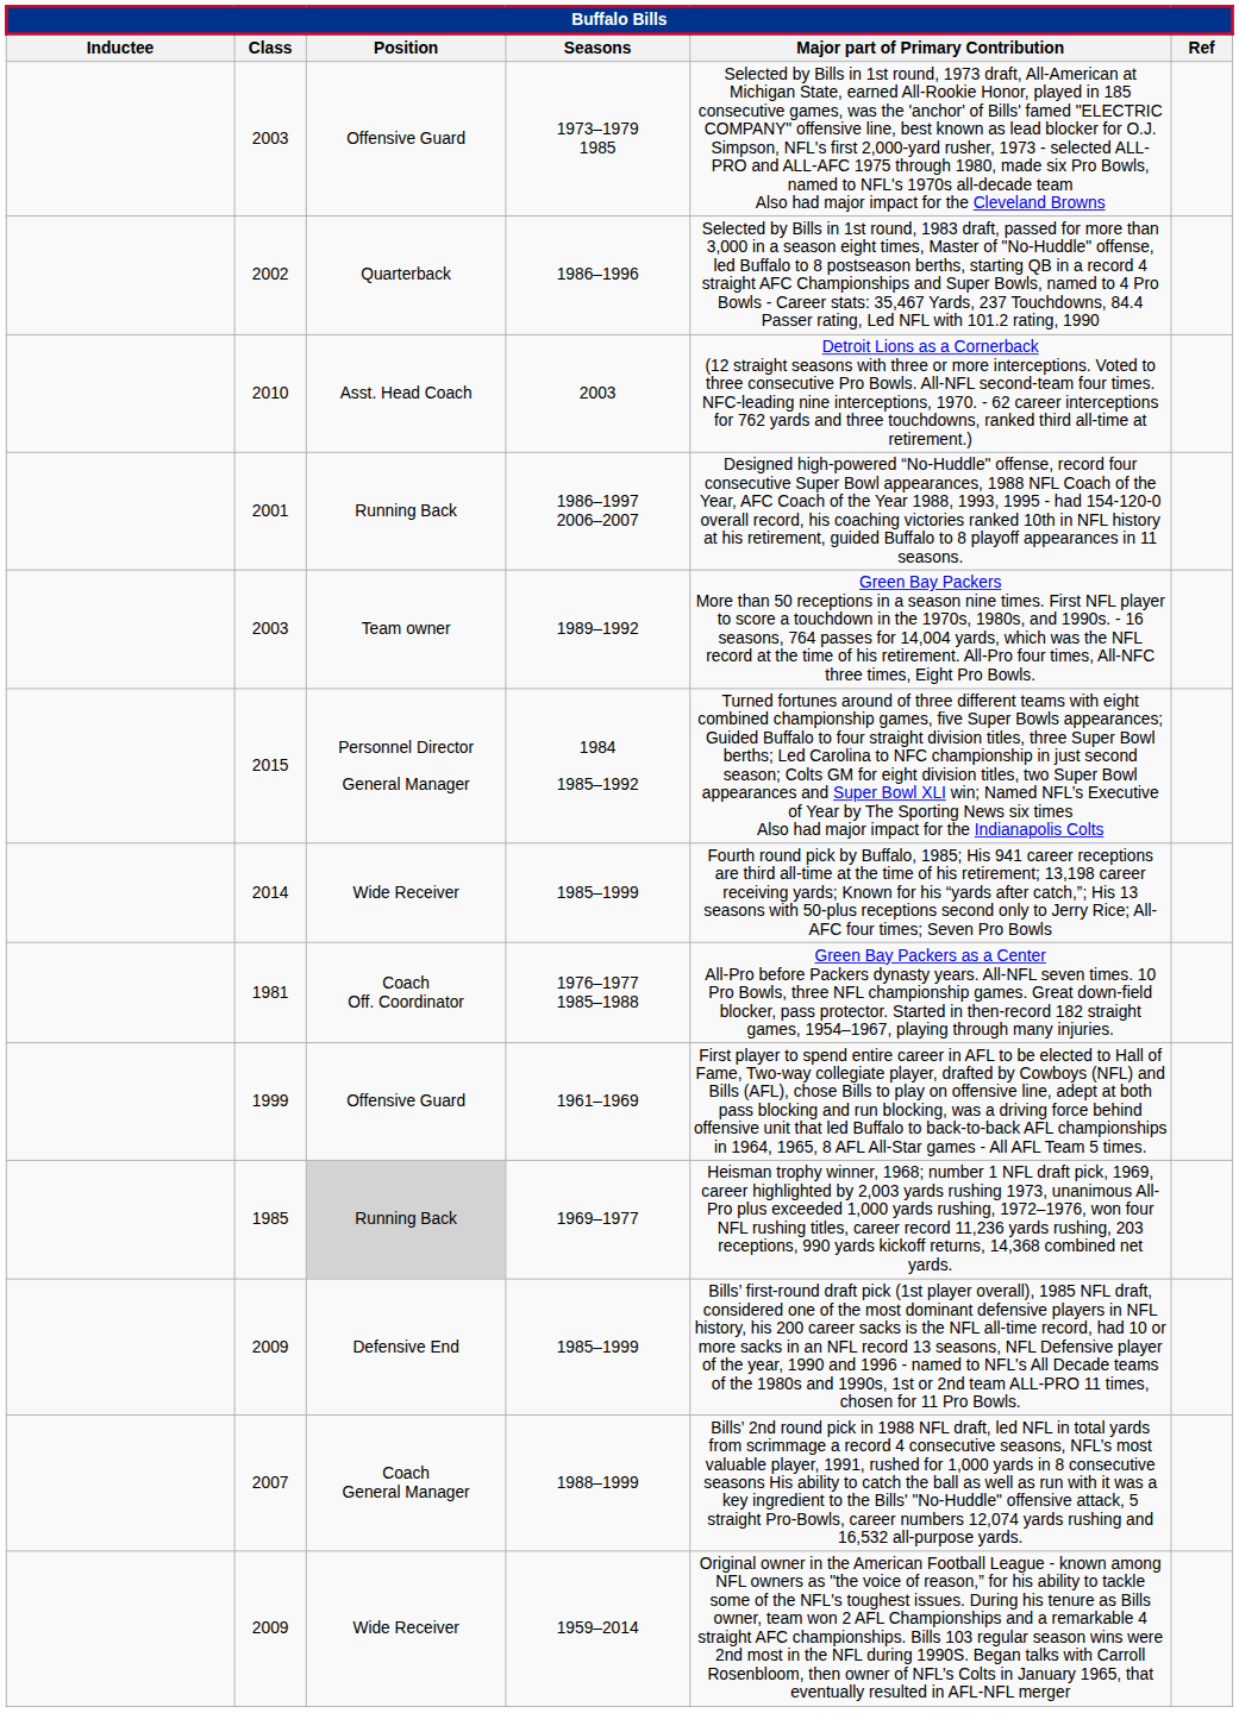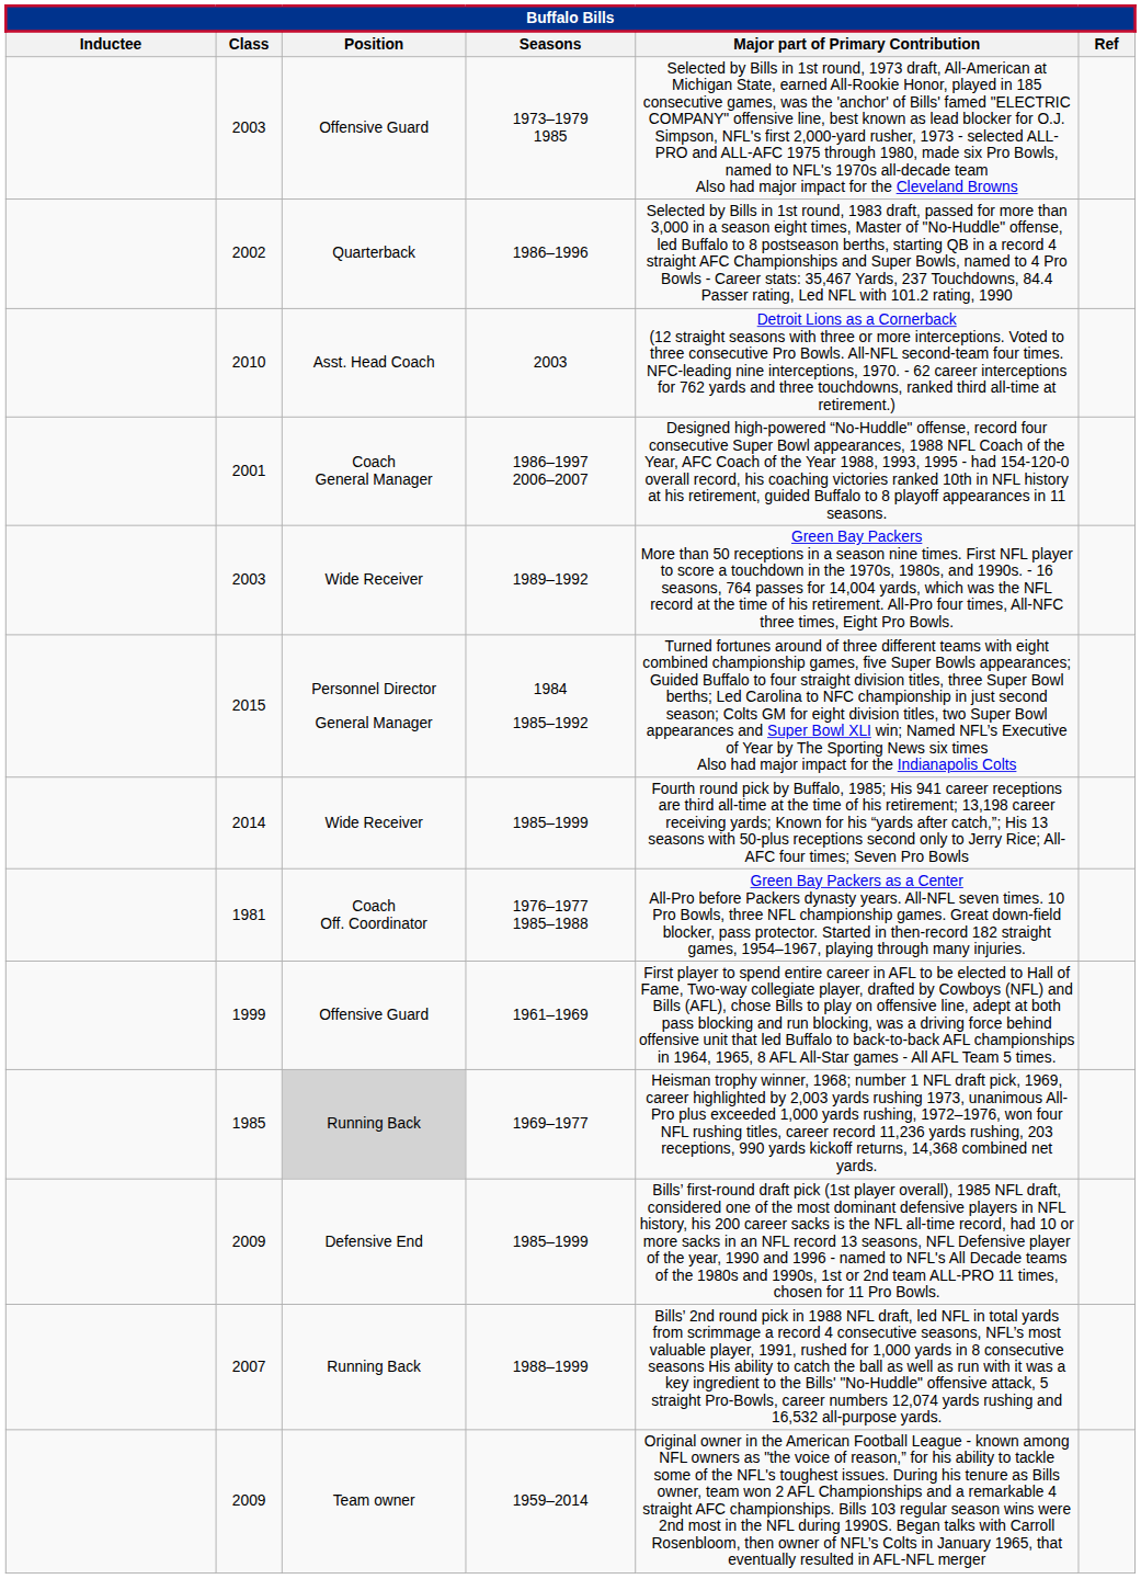 <table class="wikitable sortable" style="text-align:center"  width=95%>
 <tr>
 <th colspan=6 style="border: 3px solid #C60C30;background:#00338D;color:#FFFFFF">Buffalo Bills</th>
 </tr>
 <tr>
 <th scope="col" width="150">Inductee</th>
 <th scope="col" width="40">Class</th>
 <th scope="col" width="130">Position</th>
 <th scope="col" width="120">Seasons</th>
 <th class="unsortable" scope="col" width="325">Major part of Primary Contribution</th>
 <th class="unsortable" scope="col" width="35">Ref</th>
 </tr>
 <tr>
 <td></td>
 <td>2003</td>
 <td>Offensive Guard</td>
 <td>1973–1979 <br> 1985</td>
 <td> Selected by Bills in 1st round, 1973 draft, All-American at Michigan State, earned All-Rookie Honor, played in 185 consecutive games, was the 'anchor' of Bills' famed "ELECTRIC COMPANY" offensive line, best known as lead blocker for O.J. Simpson, NFL's first 2,000-yard rusher, 1973 - selected ALL-PRO and ALL-AFC 1975 through 1980, made six Pro Bowls, named to NFL's 1970s all-decade team<br>Also had major impact for the <a href='#'>Cleveland Browns</a></td>
 <td></td>
 </tr>
 <tr>
 <td></td>
 <td>2002</td>
 <td>Quarterback</td>
 <td>1986–1996</td>
 <td>  Selected by Bills in 1st round, 1983 draft, passed for more than 3,000 in a season eight times, Master of "No-Huddle" offense, led Buffalo to 8 postseason berths, starting QB in a record 4 straight AFC Championships and Super Bowls, named to 4 Pro Bowls - Career stats: 35,467 Yards, 237 Touchdowns, 84.4 Passer rating, Led NFL with 101.2 rating, 1990</td>
 <td></td>
 </tr>
 <tr>
 <td></td>
 <td>2010</td>
 <td>Asst. Head Coach</td>
 <td>2003</td>
 <td><a href='#'>Detroit Lions as a Cornerback</a><br>(12 straight seasons with three or more interceptions. Voted to three consecutive Pro Bowls. All-NFL second-team four times. NFC-leading nine interceptions, 1970. - 62 career interceptions for 762 yards and three touchdowns, ranked third all-time at retirement.)</td>
 <td></td>
 </tr>
 <tr>
 <td></td>
 <td>2001</td>
-<td>Running Back</td>
+<td>Coach<br>General Manager</td>
 <td>1986–1997<br>2006–2007</td>
 <td> Designed high-powered “No-Huddle" offense, record four consecutive Super Bowl appearances, 1988 NFL Coach of the Year, AFC Coach of the Year 1988, 1993, 1995 - had 154-120-0 overall record, his coaching victories ranked 10th in NFL history at his retirement, guided Buffalo to 8 playoff appearances in 11 seasons.</td>
 <td></td>
 </tr>
 <tr>
 <td></td>
 <td>2003</td>
-<td>Team owner</td>
+<td>Wide Receiver</td>
 <td>1989–1992</td>
 <td><a href='#'>Green Bay Packers</a><br>  More than 50 receptions in a season nine times. First NFL player to score a touchdown in the 1970s, 1980s, and 1990s. - 16 seasons, 764 passes for 14,004 yards, which was the NFL record at the time of his retirement. All-Pro four times, All-NFC three times, Eight Pro Bowls.</td>
 <td></td>
 </tr>
 <tr>
 <td></td>
 <td>2015</td>
 <td>Personnel Director<br><br>General Manager</td>
 <td>1984<br><br>1985–1992</td>
 <td> Turned fortunes around of three different teams with eight combined championship games, five Super Bowls appearances; Guided Buffalo to four straight division titles, three Super Bowl berths; Led Carolina to NFC championship in just second season; Colts GM for eight division titles, two Super Bowl appearances and <a href='#'>Super Bowl XLI</a> win; Named NFL’s Executive of Year by The Sporting News six times <br>Also had major impact for the <a href='#'>Indianapolis Colts</a></td>
 <td></td>
 </tr>
 <tr>
 <td></td>
 <td>2014</td>
 <td>Wide Receiver</td>
 <td>1985–1999</td>
 <td> Fourth round pick by Buffalo, 1985; His 941 career receptions are third all-time at the time of his retirement; 13,198 career receiving yards; Known for his “yards after catch,”; His 13 seasons with 50-plus receptions second only to Jerry Rice; All-AFC four times; Seven Pro Bowls</td>
 <td></td>
 </tr>
 <tr>
 <td></td>
 <td>1981</td>
 <td>Coach<br>Off. Coordinator</td>
 <td>1976–1977<br>1985–1988</td>
 <td><a href='#'>Green Bay Packers as a Center</a><br> All-Pro before Packers dynasty years. All-NFL seven times. 10 Pro Bowls, three NFL championship games. Great down-field blocker, pass protector. Started in then-record 182 straight games, 1954–1967, playing through many injuries.</td>
 <td></td>
 </tr>
 <tr>
 <td></td>
 <td>1999</td>
 <td>Offensive Guard</td>
 <td>1961–1969</td>
 <td> First player to spend entire career in AFL to be elected to Hall of Fame, Two-way collegiate player, drafted by Cowboys (NFL) and Bills (AFL), chose Bills to play on offensive line, adept at both pass blocking and run blocking, was a driving force behind offensive unit that led Buffalo to back-to-back AFL championships in 1964, 1965, 8 AFL All-Star games - All AFL Team 5 times.</td>
 <td></td>
 </tr>
 <tr>
 <td></td>
 <td>1985</td>
 <td style="background: lightgrey;">Running Back</td>
 <td>1969–1977</td>
 <td> Heisman trophy  winner, 1968; number 1 NFL draft pick, 1969, career highlighted by 2,003 yards rushing 1973, unanimous All-Pro plus exceeded 1,000 yards rushing, 1972–1976, won four NFL rushing titles, career record 11,236 yards rushing, 203 receptions, 990 yards kickoff returns, 14,368 combined  net  yards.</td>
 <td></td>
 </tr>
 <tr>
 <td></td>
 <td>2009</td>
 <td>Defensive End</td>
 <td>1985–1999</td>
 <td> Bills’ first-round draft pick (1st player overall), 1985 NFL draft, considered one of the most dominant defensive players in NFL history, his 200 career sacks is the NFL all-time record, had 10 or more sacks in an NFL record 13 seasons, NFL Defensive player of the year, 1990 and 1996 - named to NFL's All Decade teams of the 1980s and 1990s, 1st or 2nd team ALL-PRO 11 times, chosen for 11 Pro Bowls.</td>
 <td></td>
 </tr>
 <tr>
 <td></td>
 <td>2007</td>
-<td>Coach<br>General Manager</td>
+<td>Running Back</td>
 <td>1988–1999</td>
 <td> Bills’ 2nd round pick in 1988 NFL draft, led NFL in total yards from scrimmage a record 4 consecutive seasons, NFL’s most  valuable player, 1991, rushed for 1,000 yards in 8 consecutive seasons His ability to catch the ball as well as run with it was a key ingredient to the Bills' "No-Huddle" offensive attack, 5 straight Pro-Bowls, career numbers 12,074 yards rushing and  16,532 all-purpose yards.</td>
 <td></td>
 </tr>
 <tr>
 <td></td>
 <td>2009</td>
-<td>Wide Receiver</td>
+<td>Team owner</td>
 <td>1959–2014</td>
 <td> Original owner in the American Football League - known among NFL owners as "the voice of reason,” for his ability to tackle some of the NFL's toughest issues. During his tenure as Bills owner, team won 2 AFL Championships and a remarkable 4 straight AFC championships. Bills 103 regular season wins were 2nd most in the NFL during 1990S. Began talks with Carroll Rosenbloom, then owner of NFL’s Colts in January 1965, that eventually resulted in AFL-NFL merger</td>
 <td></td>
 </tr>
 </table>
